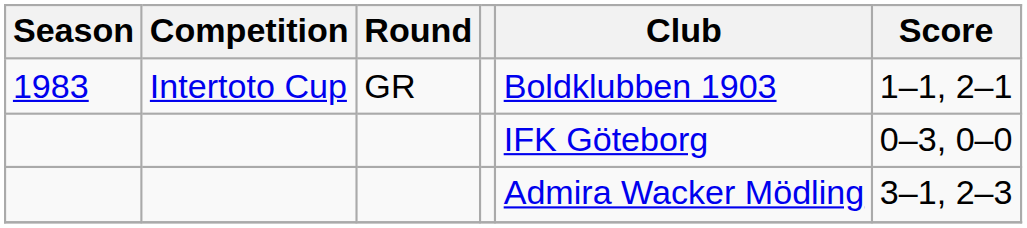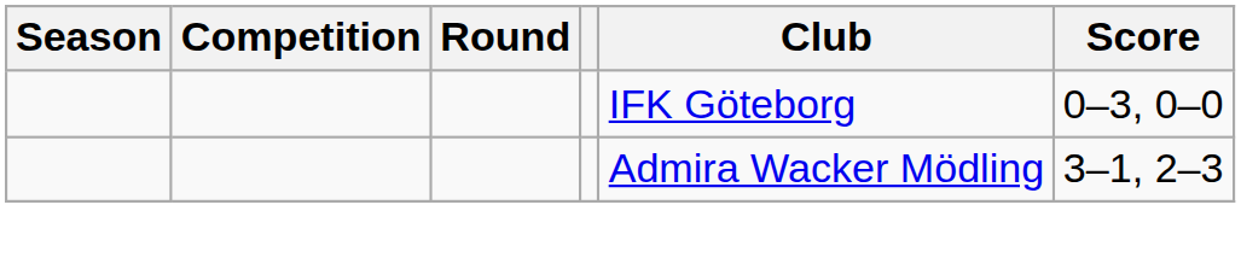 <table class="wikitable">
 <tr>
 <th>Season</th>
 <th>Competition</th>
 <th>Round</th>
 <th></th>
 <th>Club</th>
 <th>Score</th>
-</tr>
-<tr>
-<td><a href='#'>1983</a></td>
-<td><a href='#'>Intertoto Cup</a></td>
-<td>GR</td>
-<td></td>
-<td><a href='#'>Boldklubben 1903</a></td>
-<td>1–1, 2–1</td>
 </tr>
 <tr>
 <td></td>
 <td></td>
 <td></td>
 <td></td>
 <td><a href='#'>IFK Göteborg</a></td>
 <td>0–3, 0–0</td>
 </tr>
 <tr>
 <td></td>
 <td></td>
 <td></td>
 <td></td>
 <td><a href='#'>Admira Wacker Mödling</a></td>
 <td>3–1, 2–3</td>
 </tr>
 <tr>
 </tr>
 </table>
